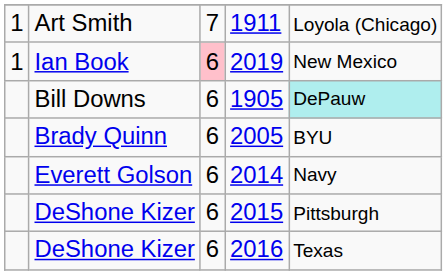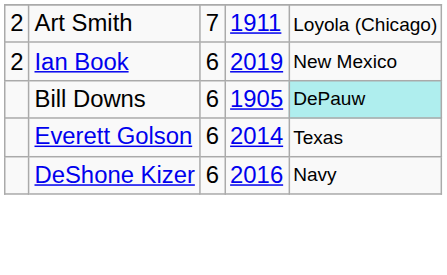 <table class="wikitable">
 <tr>
 </tr>
 <tr>
-<td>1</td>
+<td>2</td>
 <td>Art Smith</td>
 <td><abbr>7</abbr></td>
 <td><a href='#'>1911</a></td>
 <td style="font-size:80%;">Loyola (Chicago)</td>
 </tr>
 <tr>
-<td>1</td>
+<td>2</td>
 <td><a href='#'>Ian Book</a></td>
-<td style="background: pink;"><abbr>6</abbr></td>
+<td><abbr>6</abbr></td>
 <td><a href='#'>2019</a></td>
 <td style="font-size:80%;">New Mexico</td>
 </tr>
 <tr>
 <td></td>
 <td>Bill Downs</td>
 <td><abbr>6</abbr></td>
 <td><a href='#'>1905</a></td>
 <td style="background: paleturquoise; font-size:80%;">DePauw</td>
 </tr>
 <tr>
 <td></td>
-<td><a href='#'>Brady Quinn</a></td>
-<td><abbr>6</abbr></td>
-<td><a href='#'>2005</a></td>
-<td style="font-size:80%;">BYU</td>
-</tr>
-<tr>
-<td></td>
 <td><a href='#'>Everett Golson</a></td>
 <td><abbr>6</abbr></td>
 <td><a href='#'>2014</a></td>
-<td style="font-size:80%;">Navy</td>
-</tr>
-<tr>
-<td></td>
-<td><a href='#'>DeShone Kizer</a></td>
-<td><abbr>6</abbr></td>
-<td><a href='#'>2015</a></td>
-<td style="font-size:80%;">Pittsburgh</td>
+<td style="font-size:80%;">Texas</td>
 </tr>
 <tr>
 <td></td>
 <td><a href='#'>DeShone Kizer</a></td>
 <td><abbr>6</abbr></td>
 <td><a href='#'>2016</a></td>
-<td style="font-size:80%;">Texas</td>
+<td style="font-size:80%;">Navy</td>
 </tr>
 </table>
